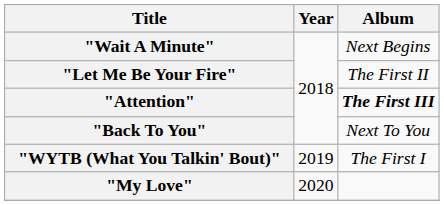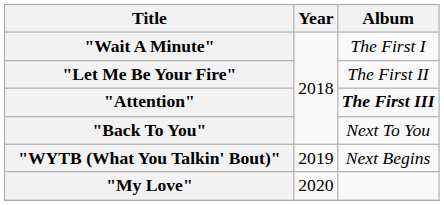 <table class="wikitable plainrowheaders" style="text-align:center;">
 <tr>
 <th scope="col" style="width:16em;">Title</th>
 <th scope="col">Year</th>
 <th scope="col">Album</th>
 </tr>
 <tr>
 <th scope="row">"Wait A Minute"</th>
 <td rowspan="4">2018</td>
-<td><em>Next Begins</em></td>
+<td><em>The First I</em></td>
 </tr>
 <tr>
 <th scope="row">"Let Me Be Your Fire"</th>
 <td><em>The First II</em></td>
 </tr>
 <tr>
 <th scope="row">"Attention"</th>
 <td><strong><em>The First III</em></strong></td>
 </tr>
 <tr>
 <th scope="row">"Back To You"</th>
 <td><em>Next To You</em></td>
 </tr>
 <tr>
 <th scope="row">"WYTB (What You Talkin' Bout)"</th>
 <td>2019</td>
-<td><em>The First I</em></td>
+<td><em>Next Begins</em></td>
 </tr>
 <tr>
 <th scope="row">"My Love"</th>
 <td>2020</td>
 <td></td>
 </tr>
 <tr>
 </tr>
 </table>
